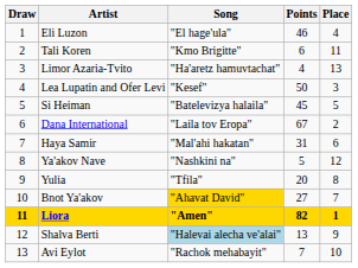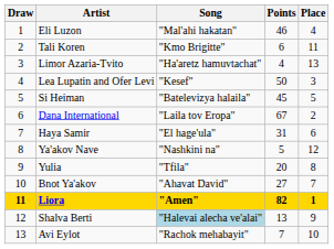 <table class="sortable wikitable" style="margin: 1em auto 1em auto; text-align:center">
 <tr>
 <th>Draw</th>
 <th>Artist</th>
 <th>Song</th>
 <th>Points</th>
 <th>Place</th>
 </tr>
 <tr>
 <td>1</td>
 <td align="left">Eli Luzon</td>
-<td align="left">"El hage'ula"</td>
+<td align="left">"Mal'ahi hakatan"</td>
 <td>46</td>
 <td>4</td>
 </tr>
 <tr>
 <td>2</td>
 <td align="left">Tali Koren</td>
 <td align="left">"Kmo Brigitte"</td>
 <td>6</td>
 <td>11</td>
 </tr>
 <tr>
 <td>3</td>
 <td align="left">Limor Azaria-Tvito</td>
 <td align="left">"Ha'aretz hamuvtachat"</td>
 <td>4</td>
 <td>13</td>
 </tr>
 <tr>
 <td>4</td>
 <td align="left">Lea Lupatin and Ofer Levi</td>
 <td align="left">"Kesef"</td>
 <td>50</td>
 <td>3</td>
 </tr>
 <tr>
 <td>5</td>
 <td align="left">Si Heiman</td>
 <td align="left">"Batelevizya halaila"</td>
 <td>45</td>
 <td>5</td>
 </tr>
 <tr>
 <td>6</td>
 <td align="left"><a href='#'>Dana International</a></td>
 <td align="left">"Laila tov Eropa"</td>
 <td>67</td>
 <td>2</td>
 </tr>
 <tr>
 <td>7</td>
 <td align="left">Haya Samir</td>
-<td align="left">"Mal'ahi hakatan"</td>
+<td align="left">"El hage'ula"</td>
 <td>31</td>
 <td>6</td>
 </tr>
 <tr>
 <td>8</td>
 <td align="left">Ya'akov Nave</td>
 <td align="left">"Nashkini na"</td>
 <td>5</td>
 <td>12</td>
 </tr>
 <tr>
 <td>9</td>
 <td align="left">Yulia</td>
 <td align="left">"Tfila"</td>
 <td>20</td>
 <td>8</td>
 </tr>
 <tr>
 <td>10</td>
 <td align="left">Bnot Ya'akov</td>
-<td align="left" style="background: gold;">"Ahavat David"</td>
+<td align="left">"Ahavat David"</td>
 <td>27</td>
 <td>7</td>
 </tr>
 <tr style="font-weight:bold; background:gold;">
 <td>11</td>
 <td align="left"><a href='#'>Liora</a></td>
 <td align="left">"Amen"</td>
 <td>82</td>
 <td>1</td>
 </tr>
 <tr>
 <td>12</td>
 <td align="left">Shalva Berti</td>
 <td align="left" style="background: lightblue;">"Halevai alecha ve'alai"</td>
 <td>13</td>
 <td>9</td>
 </tr>
 <tr>
 <td>13</td>
 <td align="left">Avi Eylot</td>
 <td align="left">"Rachok mehabayit"</td>
 <td>7</td>
 <td>10</td>
 </tr>
 </table>
